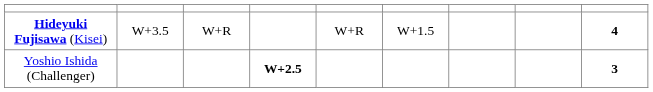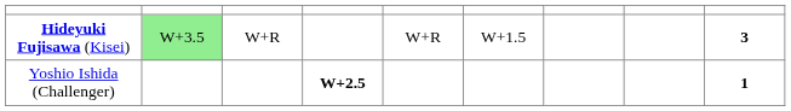 <table class="toccolours" border="1" cellpadding="4" cellspacing="0" style="border-collapse: collapse; margin:0;">
 <tr>
 <th width=125></th>
 <th width=70></th>
 <th width=70></th>
 <th width=70></th>
 <th width=70></th>
 <th width=70></th>
 <th width=70></th>
 <th width=70></th>
 <th width=70></th>
 </tr>
 <tr align=center>
 <td><strong><a href='#'>Hideyuki Fujisawa</a></strong> (<a href='#'>Kisei</a>)</td>
-<td>W+3.5</td>
+<td style="background: lightgreen;">W+3.5</td>
 <td>W+R</td>
 <td></td>
 <td>W+R</td>
 <td>W+1.5</td>
 <td></td>
 <td></td>
-<td><strong>4</strong></td>
+<td><strong>3</strong></td>
 </tr>
 <tr align=center>
 <td><a href='#'>Yoshio Ishida</a> (Challenger)</td>
 <td></td>
 <td></td>
 <td><strong>W+2.5</strong></td>
 <td></td>
 <td></td>
 <td></td>
 <td></td>
-<td><strong>3</strong></td>
+<td><strong>1</strong></td>
 </tr>
 </table>
